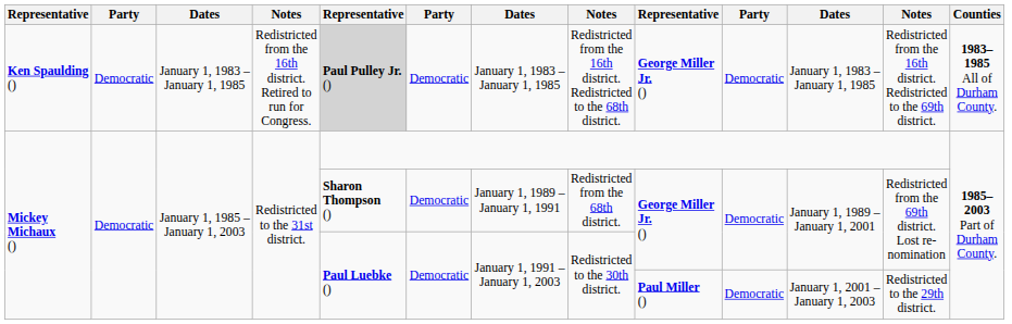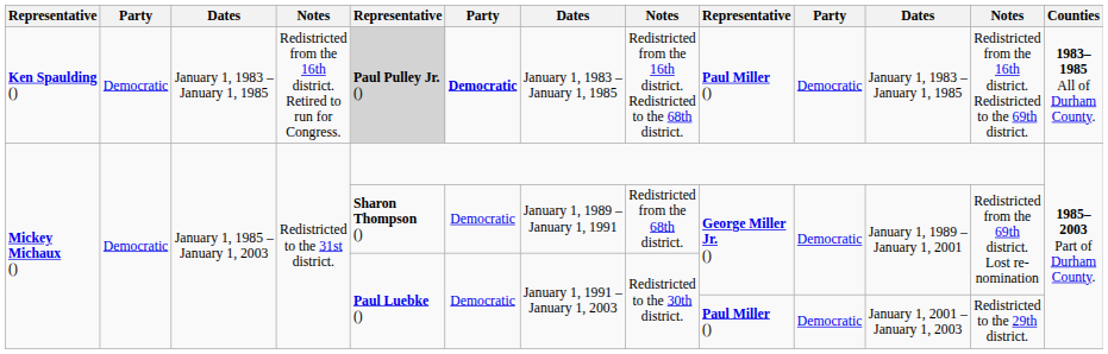 <table class=wikitable style="text-align:center">
 <tr>
 <th>Representative</th>
 <th>Party</th>
 <th>Dates</th>
 <th>Notes</th>
 <th>Representative</th>
 <th>Party</th>
 <th>Dates</th>
 <th>Notes</th>
 <th>Representative</th>
 <th>Party</th>
 <th>Dates</th>
 <th>Notes</th>
 <th>Counties</th>
 </tr>
 <tr style="height:3em">
 <td align=left><strong><a href='#'>Ken Spaulding</a></strong><br>()</td>
 <td><a href='#'>Democratic</a></td>
 <td nowrap>January 1, 1983 – <br> January 1, 1985</td>
 <td>Redistricted from the <a href='#'>16th</a> district. <br> Retired to run for Congress.</td>
 <td align=left style="background: lightgrey;"><strong>Paul Pulley Jr.</strong><br>()</td>
-<td><a href='#'>Democratic</a></td>
+<td><strong><a href='#'>Democratic</a></strong></td>
 <td nowrap>January 1, 1983 – <br> January 1, 1985</td>
 <td>Redistricted from the <a href='#'>16th</a> district. <br> Redistricted to the <a href='#'>68th</a> district.</td>
-<td align=left><strong><a href='#'>George Miller Jr.</a></strong><br>()</td>
+<td align=left><strong><a href='#'>Paul Miller</a></strong><br>()</td>
 <td><a href='#'>Democratic</a></td>
 <td nowrap>January 1, 1983 – <br> January 1, 1985</td>
 <td>Redistricted from the <a href='#'>16th</a> district. <br> Redistricted to the <a href='#'>69th</a> district.</td>
 <td><strong>1983–1985</strong> <br> All of <a href='#'>Durham County</a>.</td>
 </tr>
 <tr style="height:3em">
 <td rowspan=4 align=left><br><strong><a href='#'>Mickey Michaux</a></strong><br>()</td>
 <td rowspan=4 ><a href='#'>Democratic</a></td>
 <td rowspan=4 nowrap>January 1, 1985 – <br> January 1, 2003</td>
 <td rowspan=4>Redistricted to the <a href='#'>31st</a> district.</td>
 <td colspan=8></td>
 <td rowspan=4><strong>1985–2003</strong> <br> Part of <a href='#'>Durham County</a>.</td>
 </tr>
 <tr style="height:3em">
 <td align=left><strong>Sharon Thompson</strong><br>()</td>
 <td><a href='#'>Democratic</a></td>
 <td nowrap>January 1, 1989 – <br> January 1, 1991</td>
 <td>Redistricted from the <a href='#'>68th</a> district.</td>
 <td rowspan=2 align=left><strong><a href='#'>George Miller Jr.</a></strong><br>()</td>
 <td rowspan=2 ><a href='#'>Democratic</a></td>
 <td rowspan=2 nowrap>January 1, 1989 – <br> January 1, 2001</td>
 <td rowspan=2>Redistricted from the <a href='#'>69th</a> district. <br> Lost re-nomination</td>
 </tr>
 <tr style="height:3em">
 <td rowspan=2 align=left><br><strong><a href='#'>Paul Luebke</a></strong><br>()</td>
 <td rowspan=2 ><a href='#'>Democratic</a></td>
 <td rowspan=2 nowrap>January 1, 1991 – <br> January 1, 2003</td>
 <td rowspan=2>Redistricted to the <a href='#'>30th</a> district.</td>
 </tr>
 <tr style="height:3em">
 <td align=left><strong><a href='#'>Paul Miller</a></strong><br>()</td>
 <td><a href='#'>Democratic</a></td>
 <td nowrap>January 1, 2001 – <br> January 1, 2003</td>
 <td>Redistricted to the <a href='#'>29th</a> district.</td>
 </tr>
 </table>
